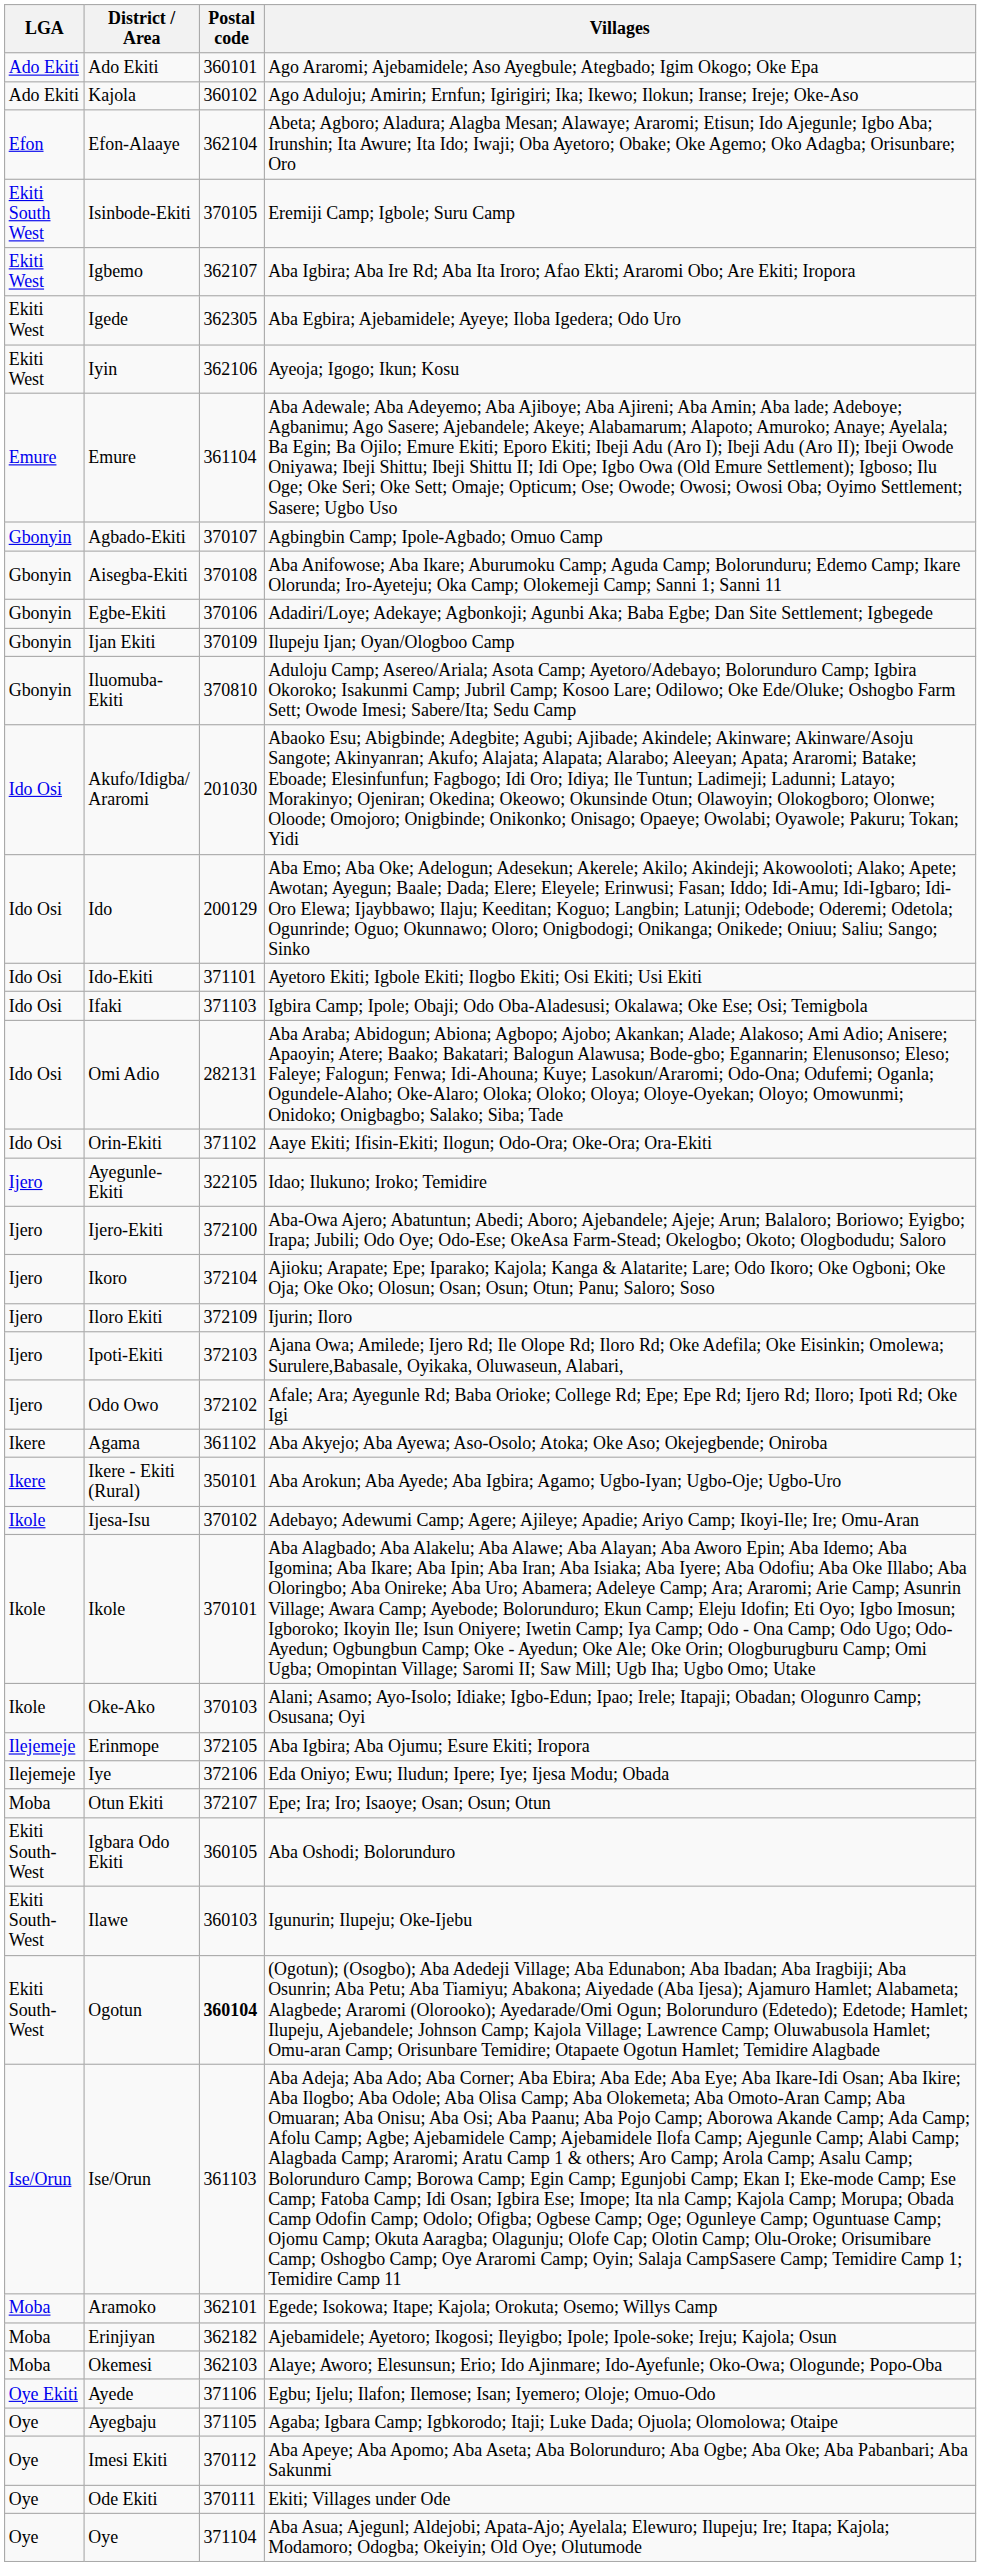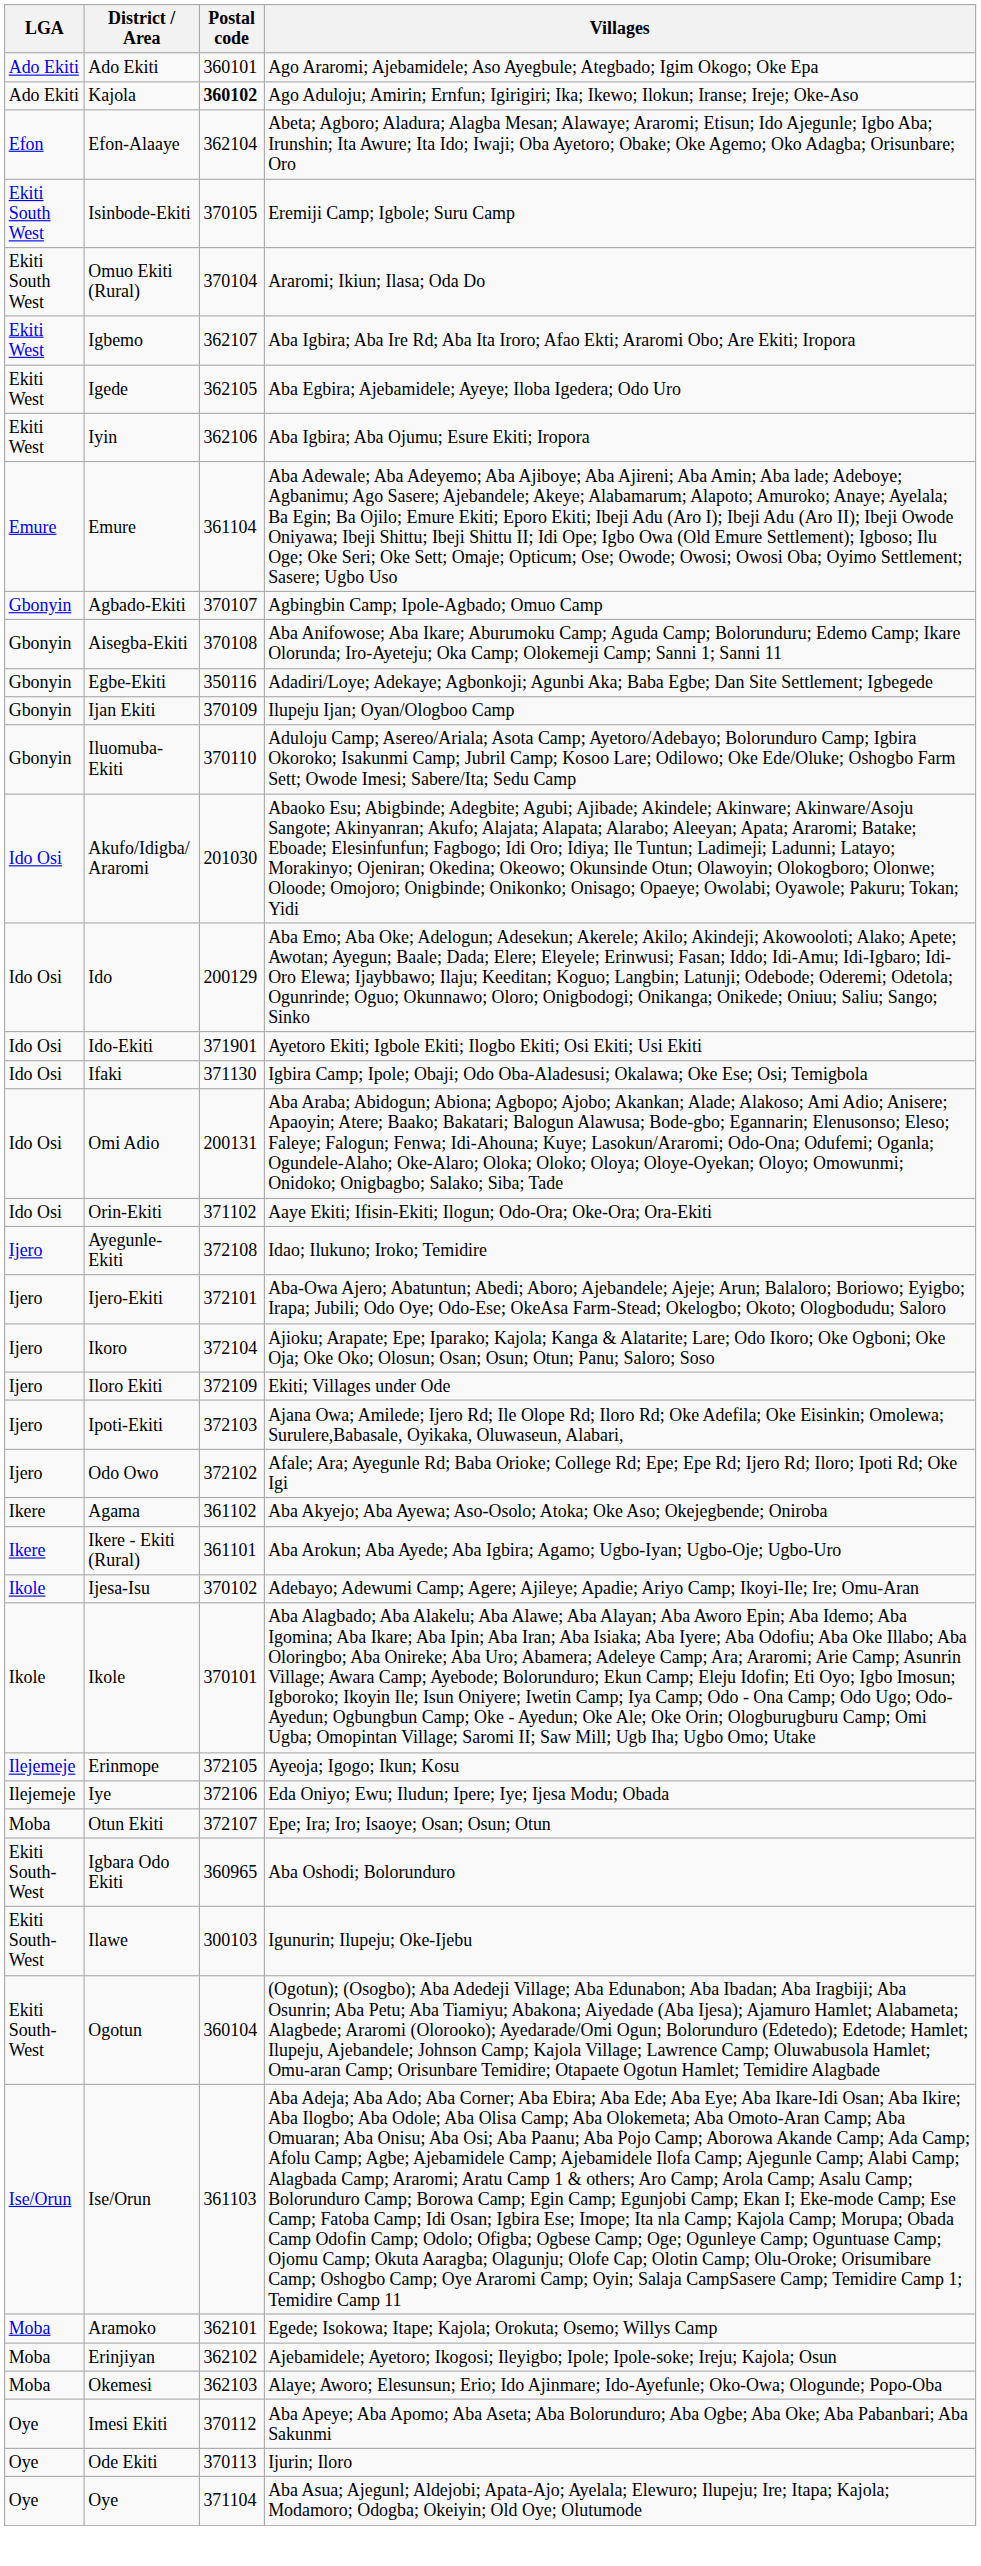 <table class="wikitable sortable">
 <tr>
 <th>LGA</th>
 <th>District / Area</th>
 <th>Postal code</th>
 <th>Villages</th>
 </tr>
 <tr>
 <td><a href='#'>Ado Ekiti</a></td>
 <td>Ado Ekiti</td>
 <td>360101</td>
 <td>Ago Araromi; Ajebamidele; Aso Ayegbule; Ategbado; Igim Okogo; Oke Epa</td>
 </tr>
 <tr>
 <td>Ado Ekiti</td>
 <td>Kajola</td>
-<td>360102</td>
+<td><strong>360102</strong></td>
 <td>Ago Aduloju; Amirin; Ernfun; Igirigiri; Ika; Ikewo; Ilokun; Iranse; Ireje; Oke-Aso</td>
 </tr>
 <tr>
 <td><a href='#'>Efon</a></td>
 <td>Efon-Alaaye</td>
 <td>362104</td>
 <td>Abeta; Agboro; Aladura; Alagba Mesan; Alawaye; Araromi; Etisun; Ido Ajegunle; Igbo Aba; Irunshin; Ita Awure; Ita Ido; Iwaji; Oba Ayetoro; Obake; Oke Agemo; Oko Adagba; Orisunbare; Oro</td>
 </tr>
 <tr>
 <td><a href='#'>Ekiti South West</a></td>
 <td>Isinbode-Ekiti</td>
 <td>370105</td>
 <td>Eremiji Camp; Igbole; Suru Camp</td>
 </tr>
 <tr>
+<td>Ekiti South West</td>
+<td>Omuo Ekiti (Rural)</td>
+<td>370104</td>
+<td>Araromi; Ikiun; Ilasa; Oda Do</td>
+</tr>
+<tr>
 <td><a href='#'>Ekiti West</a></td>
 <td>Igbemo</td>
 <td>362107</td>
 <td>Aba Igbira; Aba Ire Rd; Aba Ita Iroro; Afao Ekti; Araromi Obo; Are Ekiti; Iropora</td>
 </tr>
 <tr>
 <td>Ekiti West</td>
 <td>Igede</td>
-<td>362305</td>
+<td>362105</td>
 <td>Aba Egbira; Ajebamidele; Ayeye; Iloba Igedera; Odo Uro</td>
 </tr>
 <tr>
 <td>Ekiti West</td>
 <td>Iyin</td>
 <td>362106</td>
-<td>Ayeoja; Igogo; Ikun; Kosu</td>
+<td>Aba Igbira; Aba Ojumu; Esure Ekiti; Iropora</td>
 </tr>
 <tr>
 <td><a href='#'>Emure</a></td>
 <td>Emure</td>
 <td>361104</td>
 <td>Aba Adewale; Aba Adeyemo; Aba Ajiboye; Aba Ajireni; Aba Amin; Aba lade; Adeboye; Agbanimu; Ago Sasere; Ajebandele; Akeye; Alabamarum; Alapoto; Amuroko; Anaye; Ayelala; Ba Egin; Ba Ojilo; Emure Ekiti; Eporo Ekiti; Ibeji Adu (Aro I); Ibeji Adu (Aro II); Ibeji Owode Oniyawa; Ibeji Shittu; Ibeji Shittu II; Idi Ope; Igbo Owa (Old Emure Settlement); Igboso; Ilu Oge; Oke Seri; Oke Sett; Omaje; Opticum; Ose; Owode; Owosi; Owosi Oba; Oyimo Settlement; Sasere; Ugbo Uso</td>
 </tr>
 <tr>
 <td><a href='#'>Gbonyin</a></td>
 <td>Agbado-Ekiti</td>
 <td>370107</td>
 <td>Agbingbin Camp; Ipole-Agbado; Omuo Camp</td>
 </tr>
 <tr>
 <td>Gbonyin</td>
 <td>Aisegba-Ekiti</td>
 <td>370108</td>
 <td>Aba Anifowose; Aba Ikare; Aburumoku Camp; Aguda Camp; Bolorunduru; Edemo Camp; Ikare Olorunda; Iro-Ayeteju; Oka Camp; Olokemeji Camp; Sanni 1; Sanni 11</td>
 </tr>
 <tr>
 <td>Gbonyin</td>
 <td>Egbe-Ekiti</td>
-<td>370106</td>
+<td>350116</td>
 <td>Adadiri/Loye; Adekaye; Agbonkoji; Agunbi Aka; Baba Egbe; Dan Site Settlement; Igbegede</td>
 </tr>
 <tr>
 <td>Gbonyin</td>
 <td>Ijan Ekiti</td>
 <td>370109</td>
 <td>Ilupeju Ijan; Oyan/Ologboo Camp</td>
 </tr>
 <tr>
 <td>Gbonyin</td>
 <td>Iluomuba-Ekiti</td>
-<td>370810</td>
+<td>370110</td>
 <td>Aduloju Camp; Asereo/Ariala; Asota Camp; Ayetoro/Adebayo; Bolorunduro Camp; Igbira Okoroko; Isakunmi Camp; Jubril Camp; Kosoo Lare; Odilowo; Oke Ede/Oluke; Oshogbo Farm Sett; Owode Imesi; Sabere/Ita; Sedu Camp</td>
 </tr>
 <tr>
 <td><a href='#'>Ido Osi</a></td>
 <td>Akufo/Idigba/ Araromi</td>
 <td>201030</td>
 <td>Abaoko Esu; Abigbinde; Adegbite; Agubi; Ajibade; Akindele; Akinware; Akinware/Asoju Sangote; Akinyanran; Akufo; Alajata; Alapata; Alarabo; Aleeyan; Apata; Araromi; Batake; Eboade; Elesinfunfun; Fagbogo; Idi Oro; Idiya; Ile Tuntun; Ladimeji; Ladunni; Latayo; Morakinyo; Ojeniran; Okedina; Okeowo; Okunsinde Otun; Olawoyin; Olokogboro; Olonwe; Oloode; Omojoro; Onigbinde; Onikonko; Onisago; Opaeye; Owolabi; Oyawole; Pakuru; Tokan; Yidi</td>
 </tr>
 <tr>
 <td>Ido Osi</td>
 <td>Ido</td>
 <td>200129</td>
 <td>Aba Emo; Aba Oke; Adelogun; Adesekun; Akerele; Akilo; Akindeji; Akowooloti; Alako; Apete; Awotan; Ayegun; Baale; Dada; Elere; Eleyele; Erinwusi; Fasan; Iddo; Idi-Amu; Idi-Igbaro; Idi-Oro Elewa; Ijaybbawo; Ilaju; Keeditan; Koguo; Langbin; Latunji; Odebode; Oderemi; Odetola; Ogunrinde; Oguo; Okunnawo; Oloro; Onigbodogi; Onikanga; Onikede; Oniuu; Saliu; Sango; Sinko</td>
 </tr>
 <tr>
 <td>Ido Osi</td>
 <td>Ido-Ekiti</td>
-<td>371101</td>
+<td>371901</td>
 <td>Ayetoro Ekiti; Igbole Ekiti; Ilogbo Ekiti; Osi Ekiti; Usi Ekiti</td>
 </tr>
 <tr>
 <td>Ido Osi</td>
 <td>Ifaki</td>
-<td>371103</td>
+<td>371130</td>
 <td>Igbira Camp; Ipole; Obaji; Odo Oba-Aladesusi; Okalawa; Oke Ese; Osi; Temigbola</td>
 </tr>
 <tr>
 <td>Ido Osi</td>
 <td>Omi Adio</td>
-<td>282131</td>
+<td>200131</td>
 <td>Aba Araba; Abidogun; Abiona; Agbopo; Ajobo; Akankan; Alade; Alakoso; Ami Adio; Anisere; Apaoyin; Atere; Baako; Bakatari; Balogun Alawusa; Bode-gbo; Egannarin; Elenusonso; Eleso; Faleye; Falogun; Fenwa; Idi-Ahouna; Kuye; Lasokun/Araromi; Odo-Ona; Odufemi; Oganla; Ogundele-Alaho; Oke-Alaro; Oloka; Oloko; Oloya; Oloye-Oyekan; Oloyo; Omowunmi; Onidoko; Onigbagbo; Salako; Siba; Tade</td>
 </tr>
 <tr>
 <td>Ido Osi</td>
 <td>Orin-Ekiti</td>
 <td>371102</td>
 <td>Aaye Ekiti; Ifisin-Ekiti; Ilogun; Odo-Ora; Oke-Ora; Ora-Ekiti</td>
 </tr>
 <tr>
 <td><a href='#'>Ijero</a></td>
 <td>Ayegunle-Ekiti</td>
-<td>322105</td>
+<td>372108</td>
 <td>Idao; Ilukuno; Iroko; Temidire</td>
 </tr>
 <tr>
 <td>Ijero</td>
 <td>Ijero-Ekiti</td>
-<td>372100</td>
+<td>372101</td>
 <td>Aba-Owa Ajero; Abatuntun; Abedi; Aboro; Ajebandele; Ajeje; Arun; Balaloro; Boriowo; Eyigbo; Irapa; Jubili; Odo Oye; Odo-Ese; OkeAsa Farm-Stead; Okelogbo; Okoto; Ologbodudu; Saloro</td>
 </tr>
 <tr>
 <td>Ijero</td>
 <td>Ikoro</td>
 <td>372104</td>
 <td>Ajioku; Arapate; Epe; Iparako; Kajola; Kanga & Alatarite; Lare; Odo Ikoro; Oke Ogboni; Oke Oja; Oke Oko; Olosun; Osan; Osun; Otun; Panu; Saloro; Soso</td>
 </tr>
 <tr>
 <td>Ijero</td>
 <td>Iloro Ekiti</td>
 <td>372109</td>
-<td>Ijurin; Iloro</td>
+<td>Ekiti; Villages under Ode</td>
 </tr>
 <tr>
 <td>Ijero</td>
 <td>Ipoti-Ekiti</td>
 <td>372103</td>
 <td>Ajana Owa; Amilede; Ijero Rd; Ile Olope Rd; Iloro Rd; Oke Adefila; Oke Eisinkin; Omolewa; Surulere,Babasale, Oyikaka, Oluwaseun, Alabari,</td>
 </tr>
 <tr>
 <td>Ijero</td>
 <td>Odo Owo</td>
 <td>372102</td>
 <td>Afale; Ara; Ayegunle Rd; Baba Orioke; College Rd; Epe; Epe Rd; Ijero Rd; Iloro; Ipoti Rd; Oke Igi</td>
 </tr>
 <tr>
 <td>Ikere</td>
 <td>Agama</td>
 <td>361102</td>
 <td>Aba Akyejo; Aba Ayewa; Aso-Osolo; Atoka; Oke Aso; Okejegbende; Oniroba</td>
 </tr>
 <tr>
 <td><a href='#'>Ikere</a></td>
 <td>Ikere - Ekiti (Rural)</td>
-<td>350101</td>
+<td>361101</td>
 <td>Aba Arokun; Aba Ayede; Aba Igbira; Agamo; Ugbo-Iyan; Ugbo-Oje; Ugbo-Uro</td>
 </tr>
 <tr>
 <td><a href='#'>Ikole</a></td>
 <td>Ijesa-Isu</td>
 <td>370102</td>
 <td>Adebayo; Adewumi Camp; Agere; Ajileye; Apadie; Ariyo Camp; Ikoyi-Ile; Ire; Omu-Aran</td>
 </tr>
 <tr>
 <td>Ikole</td>
 <td>Ikole</td>
 <td>370101</td>
 <td>Aba Alagbado; Aba Alakelu; Aba Alawe; Aba Alayan; Aba Aworo Epin; Aba Idemo; Aba Igomina; Aba Ikare; Aba Ipin; Aba Iran; Aba Isiaka; Aba Iyere; Aba Odofiu; Aba Oke Illabo; Aba Oloringbo; Aba Onireke; Aba Uro; Abamera; Adeleye Camp; Ara; Araromi; Arie Camp; Asunrin Village; Awara Camp; Ayebode; Bolorunduro; Ekun Camp; Eleju Idofin; Eti Oyo; Igbo Imosun; Igboroko; Ikoyin Ile; Isun Oniyere; Iwetin Camp; Iya Camp; Odo - Ona Camp; Odo Ugo; Odo- Ayedun; Ogbungbun Camp; Oke - Ayedun; Oke Ale; Oke Orin; Ologburugburu Camp; Omi Ugba; Omopintan Village; Saromi II; Saw Mill; Ugb Iha; Ugbo Omo; Utake</td>
 </tr>
 <tr>
-<td>Ikole</td>
-<td>Oke-Ako</td>
-<td>370103</td>
-<td>Alani; Asamo; Ayo-Isolo; Idiake; Igbo-Edun; Ipao; Irele; Itapaji; Obadan; Ologunro Camp; Osusana; Oyi</td>
-</tr>
-<tr>
 <td><a href='#'>Ilejemeje</a></td>
 <td>Erinmope</td>
 <td>372105</td>
-<td>Aba Igbira; Aba Ojumu; Esure Ekiti; Iropora</td>
+<td>Ayeoja; Igogo; Ikun; Kosu</td>
 </tr>
 <tr>
 <td>Ilejemeje</td>
 <td>Iye</td>
 <td>372106</td>
 <td>Eda Oniyo; Ewu; Iludun; Ipere; Iye; Ijesa Modu; Obada</td>
 </tr>
 <tr>
 <td>Moba</td>
 <td>Otun Ekiti</td>
 <td>372107</td>
 <td>Epe; Ira; Iro; Isaoye; Osan; Osun; Otun</td>
 </tr>
 <tr>
 <td>Ekiti South-West</td>
 <td>Igbara Odo Ekiti</td>
-<td>360105</td>
+<td>360965</td>
 <td>Aba Oshodi; Bolorunduro</td>
 </tr>
 <tr>
 <td>Ekiti South-West</td>
 <td>Ilawe</td>
-<td>360103</td>
+<td>300103</td>
 <td>Igunurin; Ilupeju; Oke-Ijebu</td>
 </tr>
 <tr>
 <td>Ekiti South-West</td>
 <td>Ogotun</td>
-<td><strong>360104</strong></td>
+<td>360104</td>
 <td>(Ogotun); (Osogbo); Aba Adedeji Village; Aba Edunabon; Aba Ibadan; Aba Iragbiji; Aba Osunrin; Aba Petu; Aba Tiamiyu; Abakona; Aiyedade (Aba Ijesa); Ajamuro Hamlet; Alabameta; Alagbede; Araromi (Olorooko); Ayedarade/Omi Ogun; Bolorunduro (Edetedo); Edetode; Hamlet; Ilupeju, Ajebandele; Johnson Camp; Kajola Village; Lawrence Camp; Oluwabusola Hamlet; Omu-aran Camp; Orisunbare Temidire; Otapaete Ogotun Hamlet; Temidire Alagbade</td>
 </tr>
 <tr>
 <td><a href='#'>Ise/Orun</a></td>
 <td>Ise/Orun</td>
 <td>361103</td>
 <td>Aba Adeja; Aba Ado; Aba Corner; Aba Ebira; Aba Ede; Aba Eye; Aba Ikare-Idi Osan; Aba Ikire; Aba Ilogbo; Aba Odole; Aba Olisa Camp; Aba Olokemeta; Aba Omoto-Aran Camp; Aba Omuaran; Aba Onisu; Aba Osi; Aba Paanu; Aba Pojo Camp; Aborowa Akande Camp; Ada Camp; Afolu Camp; Agbe; Ajebamidele Camp; Ajebamidele Ilofa Camp; Ajegunle Camp; Alabi Camp; Alagbada Camp; Araromi; Aratu Camp 1 & others; Aro Camp; Arola Camp; Asalu Camp; Bolorunduro Camp; Borowa Camp; Egin Camp; Egunjobi Camp; Ekan I; Eke-mode Camp; Ese Camp; Fatoba Camp; Idi Osan; Igbira Ese; Imope; Ita nla Camp; Kajola Camp; Morupa; Obada Camp Odofin Camp; Odolo; Ofigba; Ogbese Camp; Oge; Ogunleye Camp; Oguntuase Camp; Ojomu Camp; Okuta Aaragba; Olagunju; Olofe Cap; Olotin Camp; Olu-Oroke; Orisumibare Camp; Oshogbo Camp; Oye Araromi Camp; Oyin; Salaja CampSasere Camp; Temidire Camp 1; Temidire Camp 11</td>
 </tr>
 <tr>
 <td><a href='#'>Moba</a></td>
 <td>Aramoko</td>
 <td>362101</td>
 <td>Egede; Isokowa; Itape; Kajola; Orokuta; Osemo; Willys Camp</td>
 </tr>
 <tr>
 <td>Moba</td>
 <td>Erinjiyan</td>
-<td>362182</td>
+<td>362102</td>
 <td>Ajebamidele; Ayetoro; Ikogosi; Ileyigbo; Ipole; Ipole-soke; Ireju; Kajola; Osun</td>
 </tr>
 <tr>
 <td>Moba</td>
 <td>Okemesi</td>
 <td>362103</td>
 <td>Alaye; Aworo; Elesunsun; Erio; Ido Ajinmare; Ido-Ayefunle; Oko-Owa; Ologunde; Popo-Oba</td>
-</tr>
-<tr>
-<td><a href='#'>Oye Ekiti</a></td>
-<td>Ayede</td>
-<td>371106</td>
-<td>Egbu; Ijelu; Ilafon; Ilemose; Isan; Iyemero; Oloje; Omuo-Odo</td>
-</tr>
-<tr>
-<td>Oye</td>
-<td>Ayegbaju</td>
-<td>371105</td>
-<td>Agaba; Igbara Camp; Igbkorodo; Itaji; Luke Dada; Ojuola; Olomolowa; Otaipe</td>
 </tr>
 <tr>
 <td>Oye</td>
 <td>Imesi Ekiti</td>
 <td>370112</td>
 <td>Aba Apeye; Aba Apomo; Aba Aseta; Aba Bolorunduro; Aba Ogbe; Aba Oke; Aba Pabanbari; Aba Sakunmi</td>
 </tr>
 <tr>
 <td>Oye</td>
 <td>Ode Ekiti</td>
-<td>370111</td>
-<td>Ekiti; Villages under Ode</td>
+<td>370113</td>
+<td>Ijurin; Iloro</td>
 </tr>
 <tr>
 <td>Oye</td>
 <td>Oye</td>
 <td>371104</td>
 <td>Aba Asua; Ajegunl; Aldejobi; Apata-Ajo; Ayelala; Elewuro; Ilupeju; Ire; Itapa; Kajola; Modamoro; Odogba; Okeiyin; Old Oye; Olutumode</td>
 </tr>
 </table>
